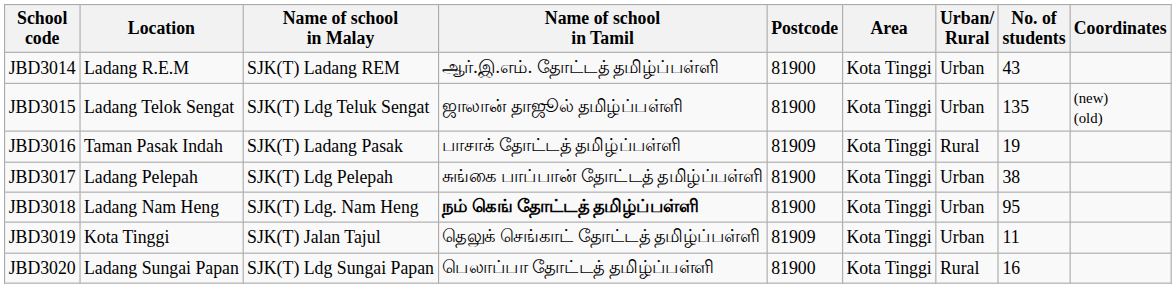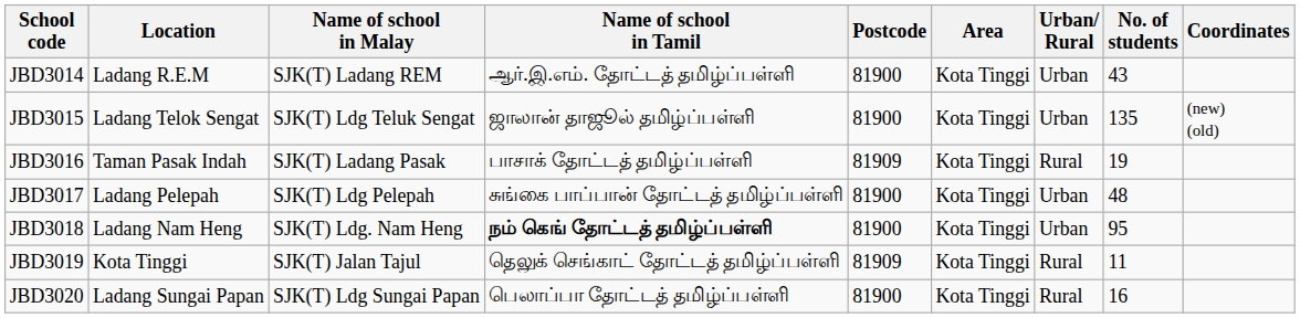 <table class="wikitable sortable">
 <tr>
 <th>School<br>code</th>
 <th>Location</th>
 <th>Name of school<br>in Malay</th>
 <th>Name of school<br>in Tamil</th>
 <th>Postcode</th>
 <th>Area</th>
 <th>Urban/<br>Rural</th>
 <th>No. of<br>students</th>
 <th>Coordinates</th>
 </tr>
 <tr>
 <td>JBD3014</td>
 <td>Ladang R.E.M</td>
 <td>SJK(T) Ladang REM</td>
 <td>ஆர்.இ.எம். தோட்டத் தமிழ்ப்பள்ளி</td>
 <td>81900</td>
 <td>Kota Tinggi</td>
 <td>Urban</td>
 <td>43</td>
 <td></td>
 </tr>
 <tr>
 <td>JBD3015</td>
 <td>Ladang Telok Sengat</td>
 <td>SJK(T) Ldg Teluk Sengat</td>
 <td>ஜாலான் தாஜூல் தமிழ்ப்பள்ளி</td>
 <td>81900</td>
 <td>Kota Tinggi</td>
 <td>Urban</td>
 <td>135</td>
 <td><small>(new)</small><br><small>(old)</small></td>
 </tr>
 <tr>
 <td>JBD3016</td>
 <td>Taman Pasak Indah</td>
 <td>SJK(T) Ladang Pasak</td>
 <td>பாசாக் தோட்டத் தமிழ்ப்பள்ளி</td>
 <td>81909</td>
 <td>Kota Tinggi</td>
 <td>Rural</td>
 <td>19</td>
 <td></td>
 </tr>
 <tr>
 <td>JBD3017</td>
 <td>Ladang Pelepah</td>
 <td>SJK(T) Ldg Pelepah</td>
 <td>சுங்கை பாப்பான் தோட்டத் தமிழ்ப்பள்ளி</td>
 <td>81900</td>
 <td>Kota Tinggi</td>
 <td>Urban</td>
-<td>38</td>
+<td>48</td>
 <td></td>
 </tr>
 <tr>
 <td>JBD3018</td>
 <td>Ladang Nam Heng</td>
 <td>SJK(T) Ldg. Nam Heng</td>
 <td><strong>நம் கெங் தோட்டத் தமிழ்ப்பள்ளி</strong></td>
 <td>81900</td>
 <td>Kota Tinggi</td>
 <td>Urban</td>
 <td>95</td>
 <td></td>
 </tr>
 <tr>
 <td>JBD3019</td>
 <td>Kota Tinggi</td>
 <td>SJK(T) Jalan Tajul</td>
 <td>தெலுக் செங்காட் தோட்டத் தமிழ்ப்பள்ளி</td>
 <td>81909</td>
 <td>Kota Tinggi</td>
-<td>Urban</td>
+<td>Rural</td>
 <td>11</td>
 <td></td>
 </tr>
 <tr>
 <td>JBD3020</td>
 <td>Ladang Sungai Papan</td>
 <td>SJK(T) Ldg Sungai Papan</td>
 <td>பெலாப்பா தோட்டத் தமிழ்ப்பள்ளி</td>
 <td>81900</td>
 <td>Kota Tinggi</td>
 <td>Rural</td>
 <td>16</td>
 <td></td>
 </tr>
 </table>
